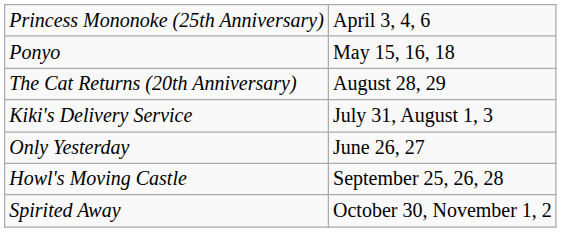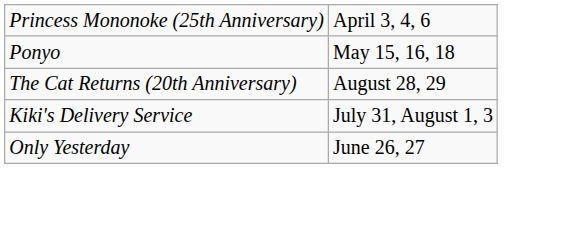 <table class="wikitable sortable plainrowheaders">
 <tr>
 <td><em>Princess Mononoke (25th Anniversary)</em></td>
 <td>April 3, 4, 6</td>
 </tr>
 <tr>
 <td><em>Ponyo</em></td>
 <td>May 15, 16, 18</td>
 </tr>
 <tr>
 <td><em>The Cat Returns (20th Anniversary)</em></td>
 <td>August 28, 29</td>
 </tr>
 <tr>
 <td><em>Kiki's Delivery Service</em></td>
 <td>July 31, August 1, 3</td>
 </tr>
 <tr>
 <td><em>Only Yesterday</em></td>
 <td>June 26, 27</td>
 </tr>
-<tr>
-<td><em>Howl's Moving Castle</em></td>
-<td>September 25, 26, 28</td>
-</tr>
-<tr>
-<td><em>Spirited Away</em></td>
-<td>October 30, November 1, 2</td>
-</tr>
 </table>
